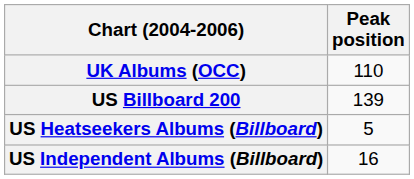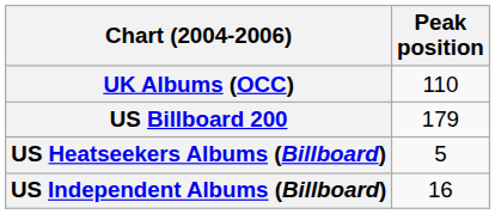 <table class="wikitable sortable plainrowheaders">
 <tr>
 <th scope="col">Chart (2004-2006)</th>
 <th scope="col">Peak<br>position</th>
 </tr>
 <tr>
 <th scope="row"><a href='#'>UK Albums</a> (<a href='#'>OCC</a>)</th>
 <td align="center">110</td>
 </tr>
 <tr>
 <th scope="row">US <a href='#'>Billboard 200</a></th>
-<td align="center">139</td>
+<td align="center">179</td>
 </tr>
 <tr>
 <th scope="row">US <a href='#'>Heatseekers Albums</a> (<em><a href='#'>Billboard</a></em>)</th>
 <td align="center">5</td>
 </tr>
 <tr>
 <th scope="row">US <a href='#'>Independent Albums</a> (<em>Billboard</em>)</th>
 <td align="center">16</td>
 </tr>
 </table>
